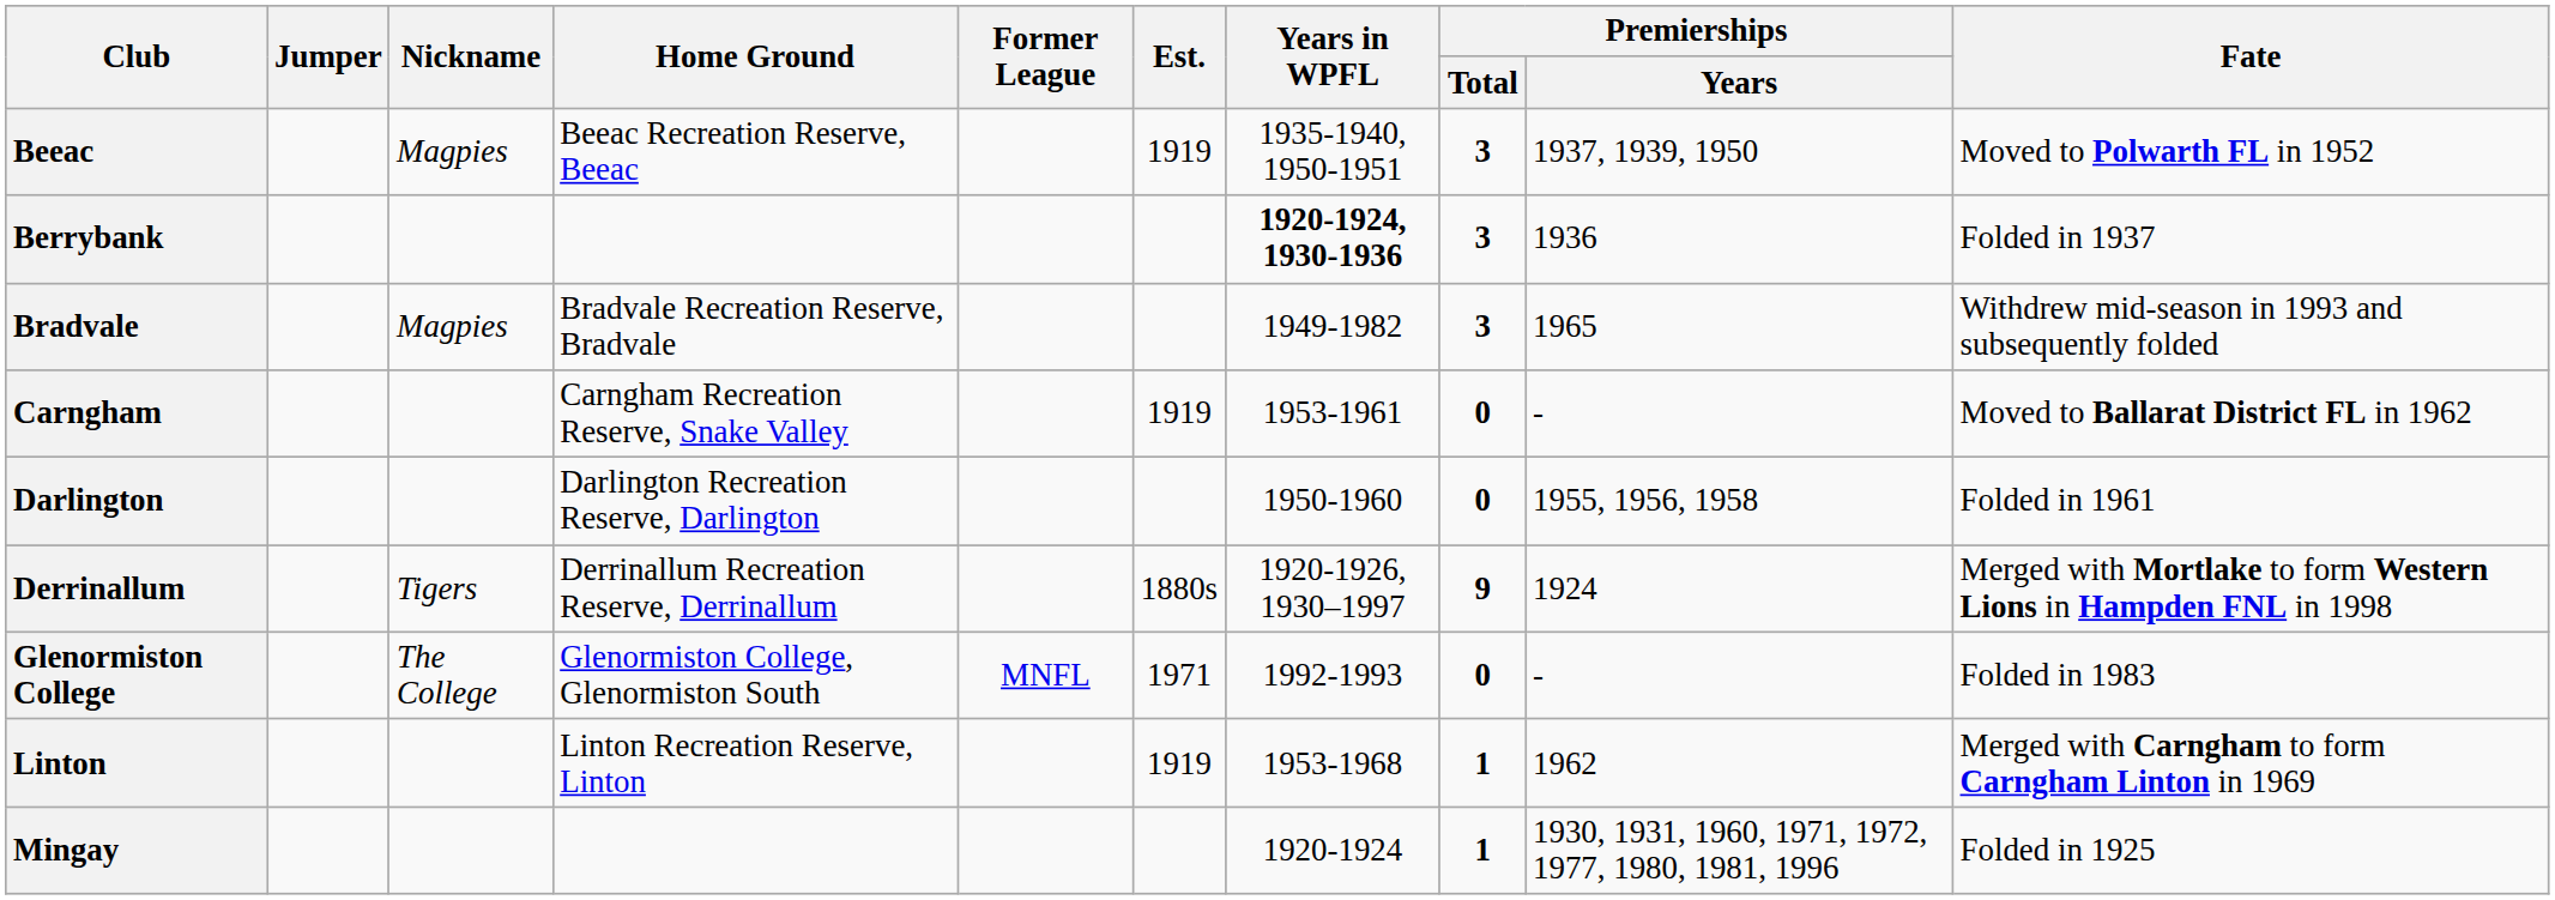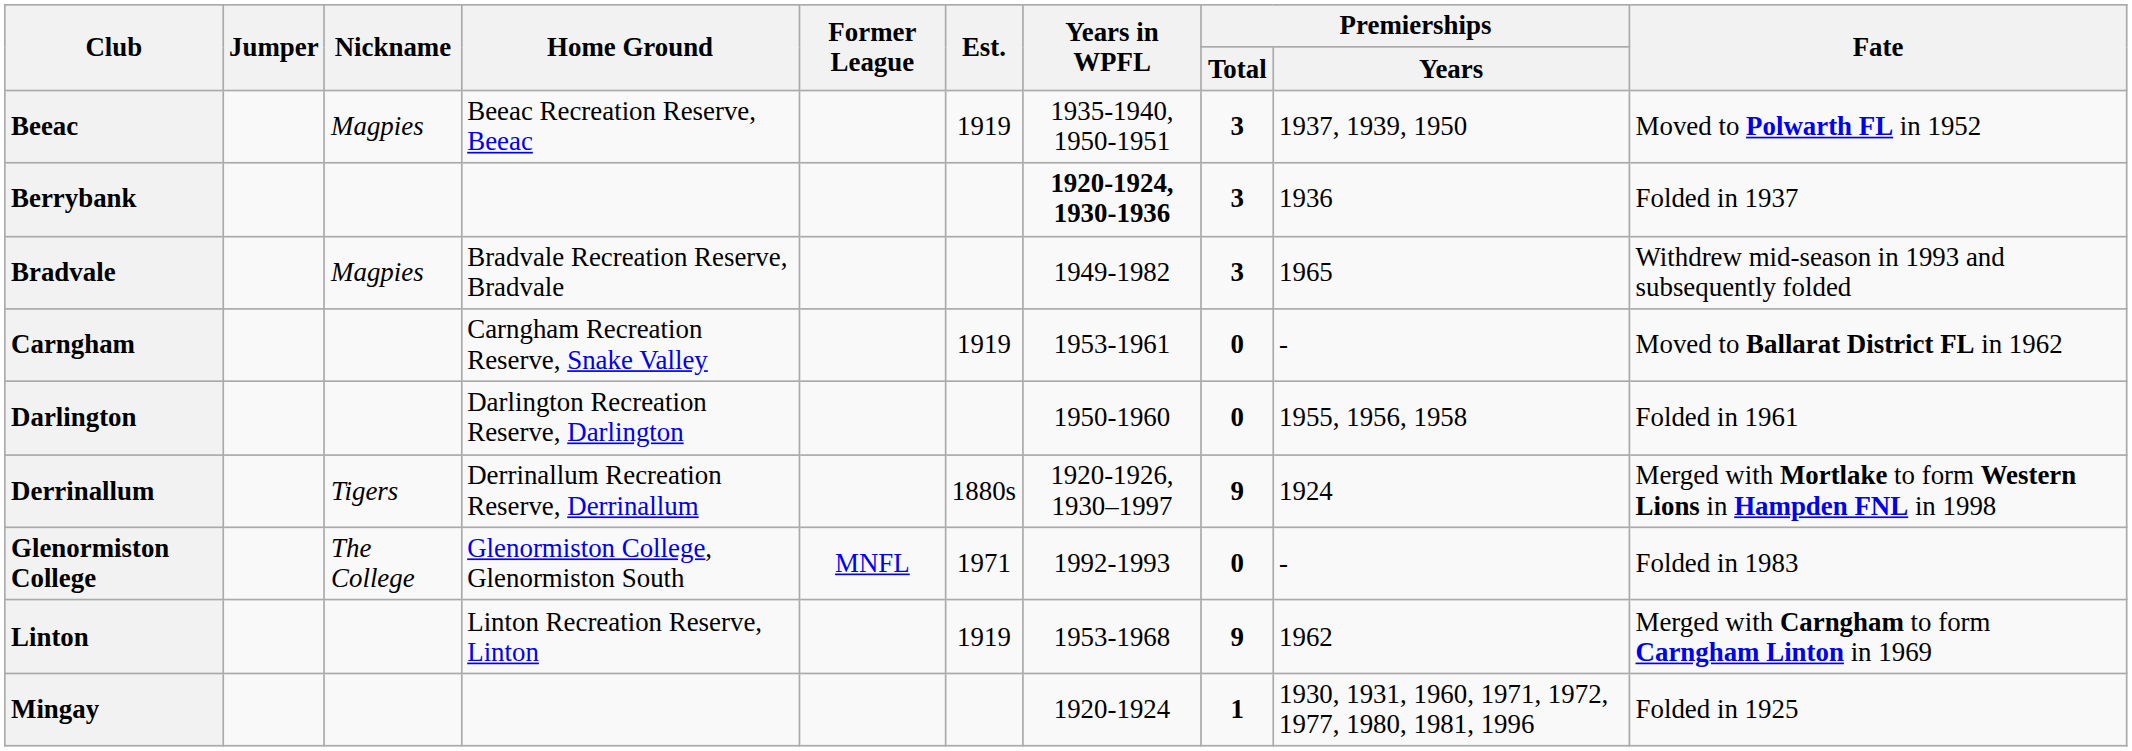 <table class="wikitable sortable" style="text-align:center; width:100%">
 <tr>
 <th rowspan="2">Club</th>
 <th rowspan="2">Jumper</th>
 <th rowspan="2">Nickname</th>
 <th rowspan="2">Home Ground</th>
 <th rowspan="2">Former League</th>
 <th rowspan="2">Est.</th>
 <th rowspan="2">Years in WPFL</th>
 <th colspan="2">Premierships</th>
 <th rowspan="2">Fate</th>
 </tr>
 <tr>
 <th>Total</th>
 <th>Years</th>
 </tr>
 <tr>
 <th style="text-align:left">Beeac</th>
 <td></td>
 <td align="left"><em>Magpies</em></td>
 <td align="left">Beeac Recreation Reserve, <a href='#'>Beeac</a></td>
 <td></td>
 <td>1919</td>
 <td>1935-1940, <br>1950-1951</td>
 <td><strong>3</strong></td>
 <td align="left">1937, 1939, 1950</td>
 <td align="left">Moved to <a href='#'><strong>Polwarth FL</strong></a> in 1952</td>
 </tr>
 <tr>
 <th style="text-align:left">Berrybank</th>
 <td></td>
 <td></td>
 <td></td>
 <td></td>
 <td></td>
 <td><strong>1920-1924, 1930-1936</strong></td>
 <td><strong>3</strong></td>
 <td align="left">1936</td>
 <td align="left">Folded in 1937</td>
 </tr>
 <tr>
 <th style="text-align:left">Bradvale</th>
 <td></td>
 <td align="left"><em>Magpies</em></td>
 <td align="left">Bradvale Recreation Reserve, Bradvale</td>
 <td></td>
 <td></td>
 <td>1949-1982</td>
 <td><strong>3</strong></td>
 <td align="left">1965</td>
 <td align="left">Withdrew mid-season in 1993 and subsequently folded</td>
 </tr>
 <tr>
 <th style="text-align:left">Carngham</th>
 <td></td>
 <td></td>
 <td align="left">Carngham Recreation Reserve, <a href='#'>Snake Valley</a></td>
 <td></td>
 <td>1919</td>
 <td>1953-1961</td>
 <td><strong>0</strong></td>
 <td align="left">-</td>
 <td align="left">Moved to <strong>Ballarat District FL</strong> in 1962</td>
 </tr>
 <tr>
 <th style="text-align:left">Darlington</th>
 <td></td>
 <td></td>
 <td align="left">Darlington Recreation Reserve, <a href='#'>Darlington</a></td>
 <td></td>
 <td></td>
 <td>1950-1960</td>
 <td><strong>0</strong></td>
 <td align="left">1955, 1956, 1958</td>
 <td align="left">Folded in 1961</td>
 </tr>
 <tr>
 <th style="text-align:left">Derrinallum</th>
 <td></td>
 <td align="left"><em>Tigers</em></td>
 <td align="left">Derrinallum Recreation Reserve, <a href='#'>Derrinallum</a></td>
 <td></td>
 <td>1880s</td>
 <td>1920-1926, 1930–1997</td>
 <td><strong>9</strong></td>
 <td align="left">1924</td>
 <td align="left">Merged with <strong>Mortlake</strong> to form <strong>Western Lions</strong> in <a href='#'><strong>Hampden FNL</strong></a>  in 1998</td>
 </tr>
 <tr>
 <th style="text-align:left">Glenormiston College</th>
 <td></td>
 <td align="left"><em>The College</em></td>
 <td align="left"><a href='#'>Glenormiston College</a>, Glenormiston South</td>
 <td><a href='#'>MNFL</a></td>
 <td>1971</td>
 <td>1992-1993</td>
 <td><strong>0</strong></td>
 <td align="left">-</td>
 <td align="left">Folded in 1983</td>
 </tr>
 <tr>
 <th style="text-align:left">Linton</th>
 <td></td>
 <td></td>
 <td align="left">Linton Recreation Reserve, <a href='#'>Linton</a></td>
 <td></td>
 <td>1919</td>
 <td>1953-1968</td>
-<td><strong>1</strong></td>
+<td><strong>9</strong></td>
 <td align="left">1962</td>
 <td align="left">Merged with <strong>Carngham</strong> to form <a href='#'><strong>Carngham Linton</strong></a> in 1969</td>
 </tr>
 <tr>
 <th style="text-align:left">Mingay</th>
 <td></td>
 <td></td>
 <td></td>
 <td></td>
 <td></td>
 <td>1920-1924</td>
 <td><strong>1</strong></td>
 <td align="left">1930, 1931, 1960, 1971, 1972, 1977, 1980, 1981, 1996</td>
 <td align="left">Folded in 1925</td>
 </tr>
 </table>
